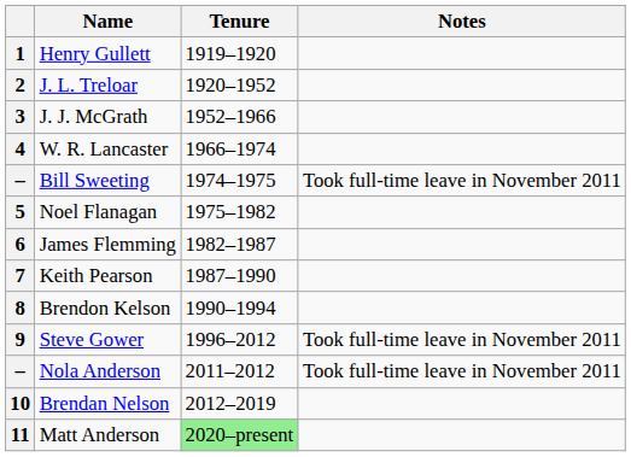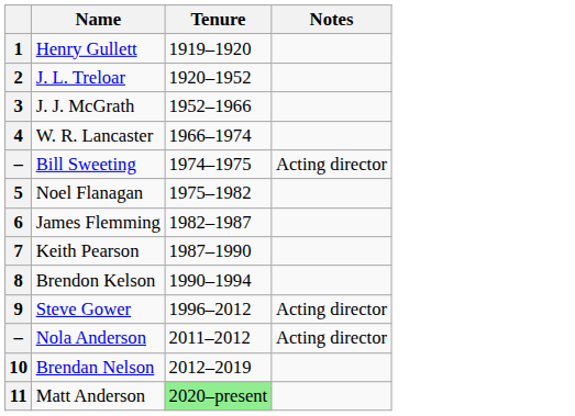 <table class="wikitable" border="1">
 <tr>
 <th></th>
 <th>Name</th>
 <th>Tenure</th>
 <th>Notes</th>
 </tr>
 <tr>
 <th scope="row">1</th>
 <td><a href='#'>Henry Gullett</a></td>
 <td>1919–1920</td>
 <td></td>
 </tr>
 <tr>
 <th scope="row">2</th>
 <td><a href='#'>J. L. Treloar</a></td>
 <td>1920–1952</td>
 <td></td>
 </tr>
 <tr>
 <th scope="row">3</th>
 <td>J. J. McGrath</td>
 <td>1952–1966</td>
 <td></td>
 </tr>
 <tr>
 <th scope="row">4</th>
 <td>W. R. Lancaster</td>
 <td>1966–1974</td>
 <td></td>
 </tr>
 <tr>
 <th scope="row">–</th>
 <td><a href='#'>Bill Sweeting</a></td>
 <td>1974–1975</td>
-<td>Took full-time leave in November 2011</td>
+<td>Acting director</td>
 </tr>
 <tr>
 <th scope="row">5</th>
 <td>Noel Flanagan</td>
 <td>1975–1982</td>
 <td></td>
 </tr>
 <tr>
 <th scope="row">6</th>
 <td>James Flemming</td>
 <td>1982–1987</td>
 <td></td>
 </tr>
 <tr>
 <th scope="row">7</th>
 <td>Keith Pearson</td>
 <td>1987–1990</td>
 <td></td>
 </tr>
 <tr>
 <th scope="row">8</th>
 <td>Brendon Kelson</td>
 <td>1990–1994</td>
 <td></td>
 </tr>
 <tr>
 <th scope="row">9</th>
 <td><a href='#'>Steve Gower</a></td>
 <td>1996–2012</td>
-<td>Took full-time leave in November 2011</td>
+<td>Acting director</td>
 </tr>
 <tr>
 <th scope="row">–</th>
 <td><a href='#'>Nola Anderson</a></td>
 <td>2011–2012</td>
-<td>Took full-time leave in November 2011</td>
+<td>Acting director</td>
 </tr>
 <tr>
 <th scope="row">10</th>
 <td><a href='#'>Brendan Nelson</a></td>
 <td>2012–2019</td>
 <td></td>
 </tr>
 <tr>
 <th scope="row">11</th>
 <td>Matt Anderson</td>
 <td style="background: lightgreen;">2020–present</td>
 <td></td>
 </tr>
 </table>
